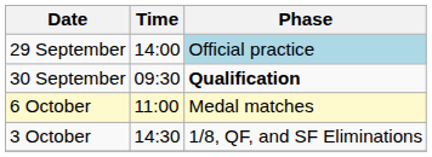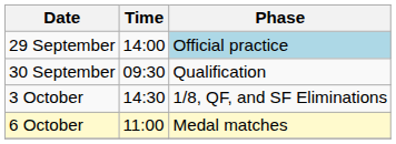 <table class=wikitable>
 <tr>
 <th>Date</th>
 <th>Time</th>
 <th>Phase</th>
 </tr>
 <tr>
 <td>29 September</td>
 <td>14:00</td>
 <td style="background: lightblue;">Official practice</td>
 </tr>
 <tr>
 <td>30 September</td>
 <td>09:30</td>
-<td><strong>Qualification</strong></td>
+<td>Qualification</td>
+</tr>
+<tr>
+<td>3 October</td>
+<td>14:30</td>
+<td>1/8, QF, and SF Eliminations</td>
 </tr>
 <tr style=background:lemonchiffon>
 <td>6 October</td>
 <td>11:00</td>
 <td>Medal matches</td>
 </tr>
 <tr>
-<td>3 October</td>
-<td>14:30</td>
-<td>1/8, QF, and SF Eliminations</td>
-</tr>
-<tr>
 </tr>
 </table>
